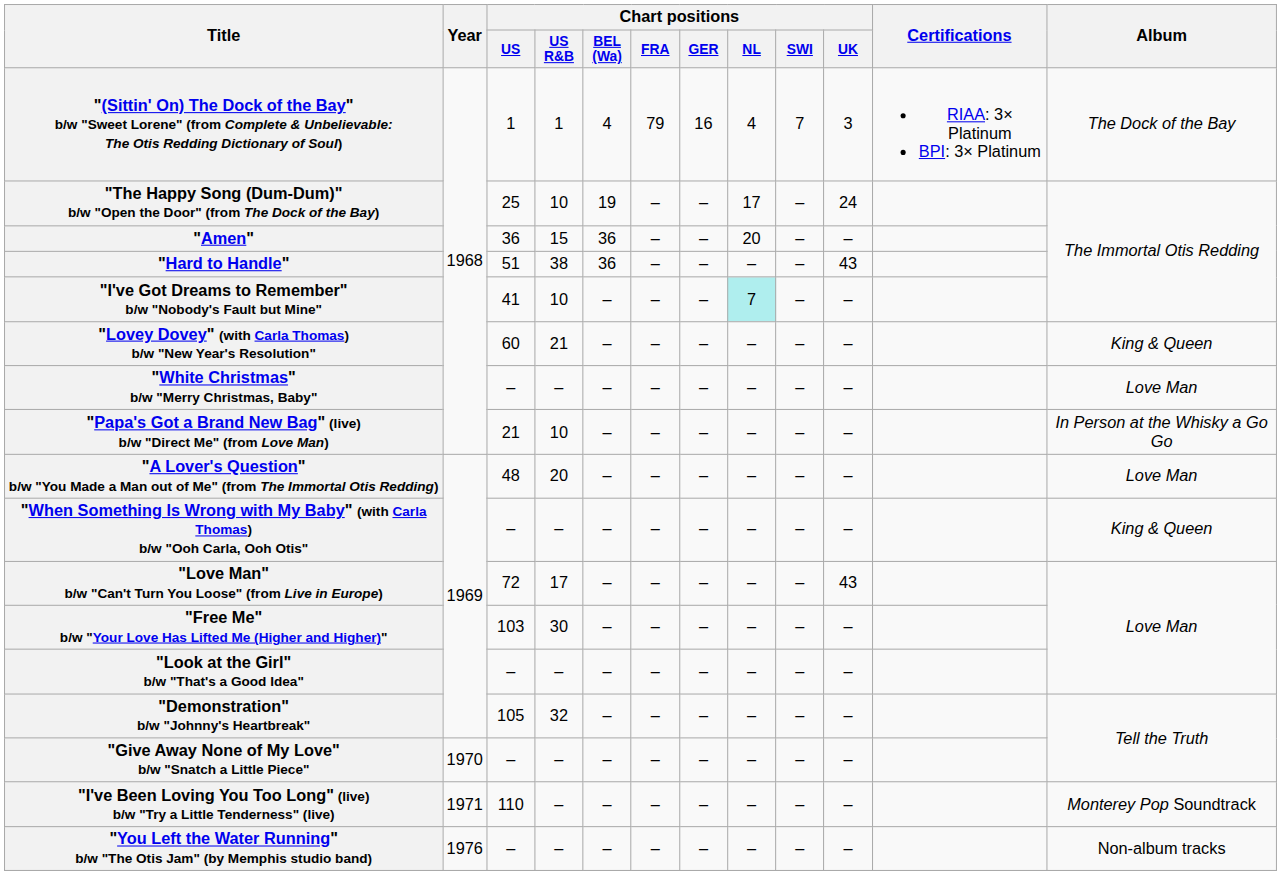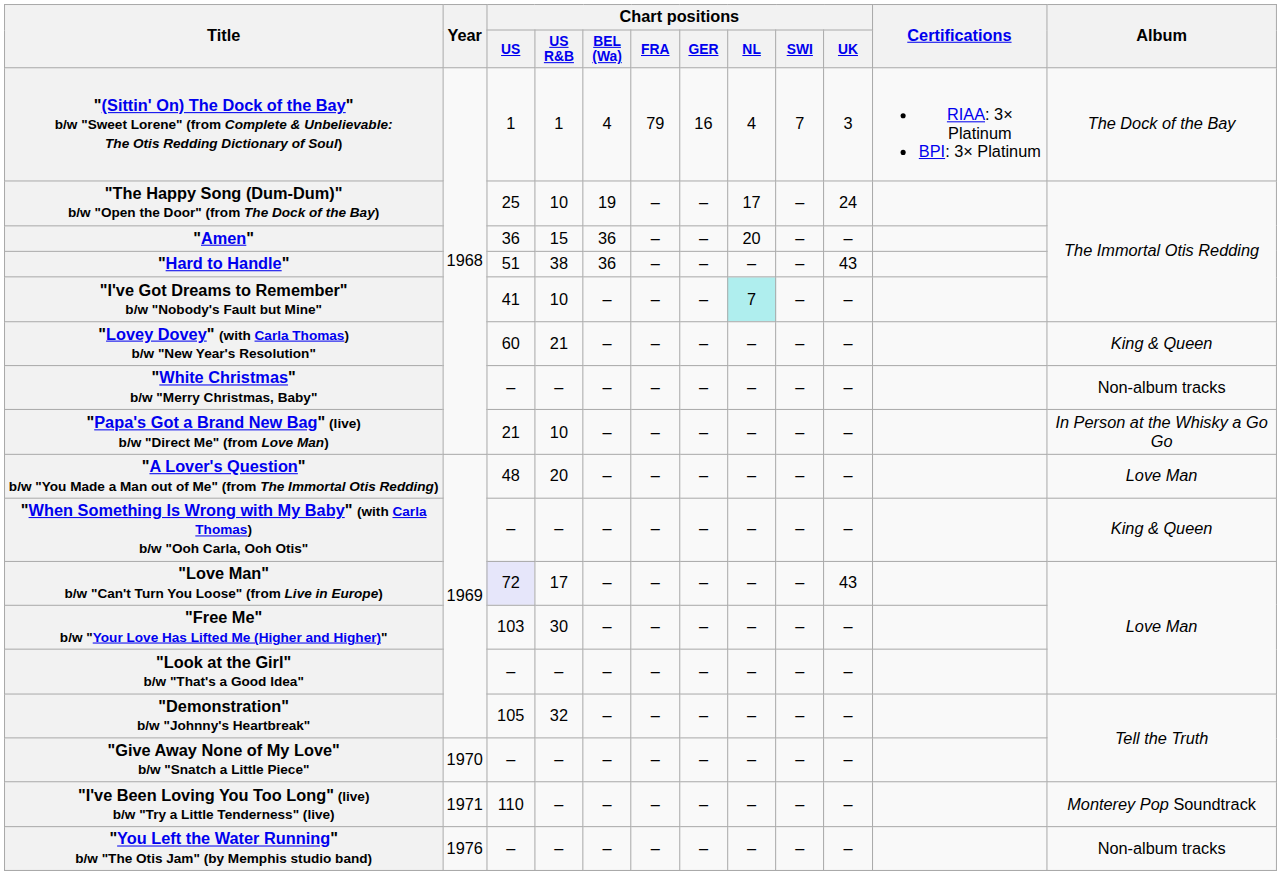 <table class="wikitable plainrowheaders" style="text-align:center;">
 <tr>
 <th rowspan="2">Title</th>
 <th rowspan="2">Year</th>
 <th colspan="8">Chart positions</th>
 <th rowspan="2"><a href='#'>Certifications</a></th>
 <th rowspan="2">Album</th>
 </tr>
 <tr>
 <th style="width:3em;font-size:85%"><a href='#'>US</a><br></th>
 <th style="width:3em;font-size:85%"><a href='#'>US<br>R&B</a><br></th>
 <th style="width:3em;font-size:85%"><a href='#'>BEL<br>(Wa)</a><br></th>
 <th style="width:3em;font-size:85%"><a href='#'>FRA</a><br></th>
 <th style="width:3em;font-size:85%"><a href='#'>GER</a><br></th>
 <th style="width:3em;font-size:85%"><a href='#'>NL</a><br></th>
 <th style="width:3em;font-size:85%"><a href='#'>SWI</a><br></th>
 <th style="width:3em;font-size:85%"><a href='#'>UK</a><br></th>
 </tr>
 <tr>
 <th scope="row">"<a href='#'>(Sittin' On) The Dock of the Bay</a>"<br><small>b/w "Sweet Lorene" (from <em>Complete & Unbelievable:<br>The Otis Redding Dictionary of Soul</em>)</small></th>
 <td rowspan="8">1968</td>
 <td>1</td>
 <td>1</td>
 <td>4</td>
 <td>79</td>
 <td>16</td>
 <td>4</td>
 <td>7</td>
 <td>3</td>
 <td><br><ul><li><a href='#'>RIAA</a>: 3× Platinum</li><li><a href='#'>BPI</a>: 3× Platinum</li></ul></td>
 <td><em>The Dock of the Bay</em></td>
 </tr>
 <tr>
 <th scope="row">"The Happy Song (Dum-Dum)"<br><small>b/w "Open the Door" (from <em>The Dock of the Bay</em>)</small></th>
 <td>25</td>
 <td>10</td>
 <td>19</td>
 <td>–</td>
 <td>–</td>
 <td>17</td>
 <td>–</td>
 <td>24</td>
 <td></td>
 <td rowspan="4"><em>The Immortal Otis Redding</em></td>
 </tr>
 <tr>
 <th scope="row">"<a href='#'>Amen</a>"</th>
 <td>36</td>
 <td>15</td>
 <td>36</td>
 <td>–</td>
 <td>–</td>
 <td>20</td>
 <td>–</td>
 <td>–</td>
 <td></td>
 </tr>
 <tr>
 <th scope="row">"<a href='#'>Hard to Handle</a>"</th>
 <td>51</td>
 <td>38</td>
 <td>36</td>
 <td>–</td>
 <td>–</td>
 <td>–</td>
 <td>–</td>
 <td>43</td>
 <td></td>
 </tr>
 <tr>
 <th scope="row">"I've Got Dreams to Remember"<br><small>b/w "Nobody's Fault but Mine"</small></th>
 <td>41</td>
 <td>10</td>
 <td>–</td>
 <td>–</td>
 <td>–</td>
 <td style="background: paleturquoise;">7</td>
 <td>–</td>
 <td>–</td>
 <td></td>
 </tr>
 <tr>
 <th scope="row">"<a href='#'>Lovey Dovey</a>" <small>(with <a href='#'>Carla Thomas</a>)</small><br><small>b/w "New Year's Resolution"</small></th>
 <td>60</td>
 <td>21</td>
 <td>–</td>
 <td>–</td>
 <td>–</td>
 <td>–</td>
 <td>–</td>
 <td>–</td>
 <td></td>
 <td><em>King & Queen</em></td>
 </tr>
 <tr>
 <th scope="row">"<a href='#'>White Christmas</a>"<br><small>b/w "Merry Christmas, Baby"</small></th>
 <td>–</td>
 <td>–</td>
 <td>–</td>
 <td>–</td>
 <td>–</td>
 <td>–</td>
 <td>–</td>
 <td>–</td>
 <td></td>
-<td><em>Love Man</em></td>
+<td>Non-album tracks</td>
 </tr>
 <tr>
 <th scope="row">"<a href='#'>Papa's Got a Brand New Bag</a>"<small> (live)</small> <br><small>b/w "Direct Me" (from <em>Love Man</em>)</small></th>
 <td>21</td>
 <td>10</td>
 <td>–</td>
 <td>–</td>
 <td>–</td>
 <td>–</td>
 <td>–</td>
 <td>–</td>
 <td></td>
 <td><em>In Person at the Whisky a Go Go</em></td>
 </tr>
 <tr>
 <th scope="row">"<a href='#'>A Lover's Question</a>"<br><small>b/w "You Made a Man out of Me" (from <em>The Immortal Otis Redding</em>)</small></th>
 <td rowspan="6">1969</td>
 <td>48</td>
 <td>20</td>
 <td>–</td>
 <td>–</td>
 <td>–</td>
 <td>–</td>
 <td>–</td>
 <td>–</td>
 <td></td>
 <td><em>Love Man</em></td>
 </tr>
 <tr>
 <th scope="row">"<a href='#'>When Something Is Wrong with My Baby</a>" <small>(with <a href='#'>Carla Thomas</a>)</small><br><small>b/w "Ooh Carla, Ooh Otis"</small></th>
 <td>–</td>
 <td>–</td>
 <td>–</td>
 <td>–</td>
 <td>–</td>
 <td>–</td>
 <td>–</td>
 <td>–</td>
 <td></td>
 <td><em>King & Queen</em></td>
 </tr>
 <tr>
 <th scope="row">"Love Man"<br><small>b/w "Can't Turn You Loose" (from <em>Live in Europe</em>)</small></th>
-<td>72</td>
+<td style="background: lavender;">72</td>
 <td>17</td>
 <td>–</td>
 <td>–</td>
 <td>–</td>
 <td>–</td>
 <td>–</td>
 <td>43</td>
 <td></td>
 <td rowspan="3"><em>Love Man</em></td>
 </tr>
 <tr>
 <th scope="row">"Free Me"<br><small>b/w "<a href='#'>Your Love Has Lifted Me (Higher and Higher)</a>"</small></th>
 <td>103</td>
 <td>30</td>
 <td>–</td>
 <td>–</td>
 <td>–</td>
 <td>–</td>
 <td>–</td>
 <td>–</td>
 <td></td>
 </tr>
 <tr>
 <th scope="row">"Look at the Girl"<br><small>b/w "That's a Good Idea"</small></th>
 <td>–</td>
 <td>–</td>
 <td>–</td>
 <td>–</td>
 <td>–</td>
 <td>–</td>
 <td>–</td>
 <td>–</td>
 <td></td>
 </tr>
 <tr>
 <th scope="row">"Demonstration"<br><small>b/w "Johnny's Heartbreak"</small></th>
 <td>105</td>
 <td>32</td>
 <td>–</td>
 <td>–</td>
 <td>–</td>
 <td>–</td>
 <td>–</td>
 <td>–</td>
 <td></td>
 <td rowspan="2"><em>Tell the Truth</em></td>
 </tr>
 <tr>
 <th scope="row">"Give Away None of My Love"<br><small>b/w "Snatch a Little Piece"</small></th>
 <td>1970</td>
 <td>–</td>
 <td>–</td>
 <td>–</td>
 <td>–</td>
 <td>–</td>
 <td>–</td>
 <td>–</td>
 <td>–</td>
 <td></td>
 </tr>
 <tr>
 <th scope="row">"I've Been Loving You Too Long"<small> (live)</small><br><small>b/w "Try a Little Tenderness" (live)</small></th>
 <td>1971</td>
 <td>110</td>
 <td>–</td>
 <td>–</td>
 <td>–</td>
 <td>–</td>
 <td>–</td>
 <td>–</td>
 <td>–</td>
 <td></td>
 <td><em>Monterey Pop</em> Soundtrack</td>
 </tr>
 <tr>
 <th scope="row">"<a href='#'>You Left the Water Running</a>"<br><small>b/w "The Otis Jam" (by Memphis studio band)</small></th>
 <td>1976</td>
 <td>–</td>
 <td>–</td>
 <td>–</td>
 <td>–</td>
 <td>–</td>
 <td>–</td>
 <td>–</td>
 <td>–</td>
 <td></td>
 <td>Non-album tracks</td>
 </tr>
 <tr>
 </tr>
 </table>
